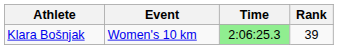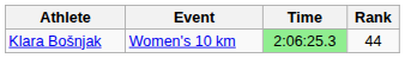 <table class="wikitable" style="text-align:center; font-size:90%; width:30%;">
 <tr>
 <th>Athlete</th>
 <th>Event</th>
 <th>Time</th>
 <th>Rank</th>
 </tr>
 <tr>
 <td align="left"><a href='#'>Klara Bošnjak</a></td>
 <td align="left"><a href='#'>Women's 10 km</a></td>
 <td style="background: lightgreen;">2:06:25.3</td>
-<td>39</td>
+<td>44</td>
 </tr>
 </table>
